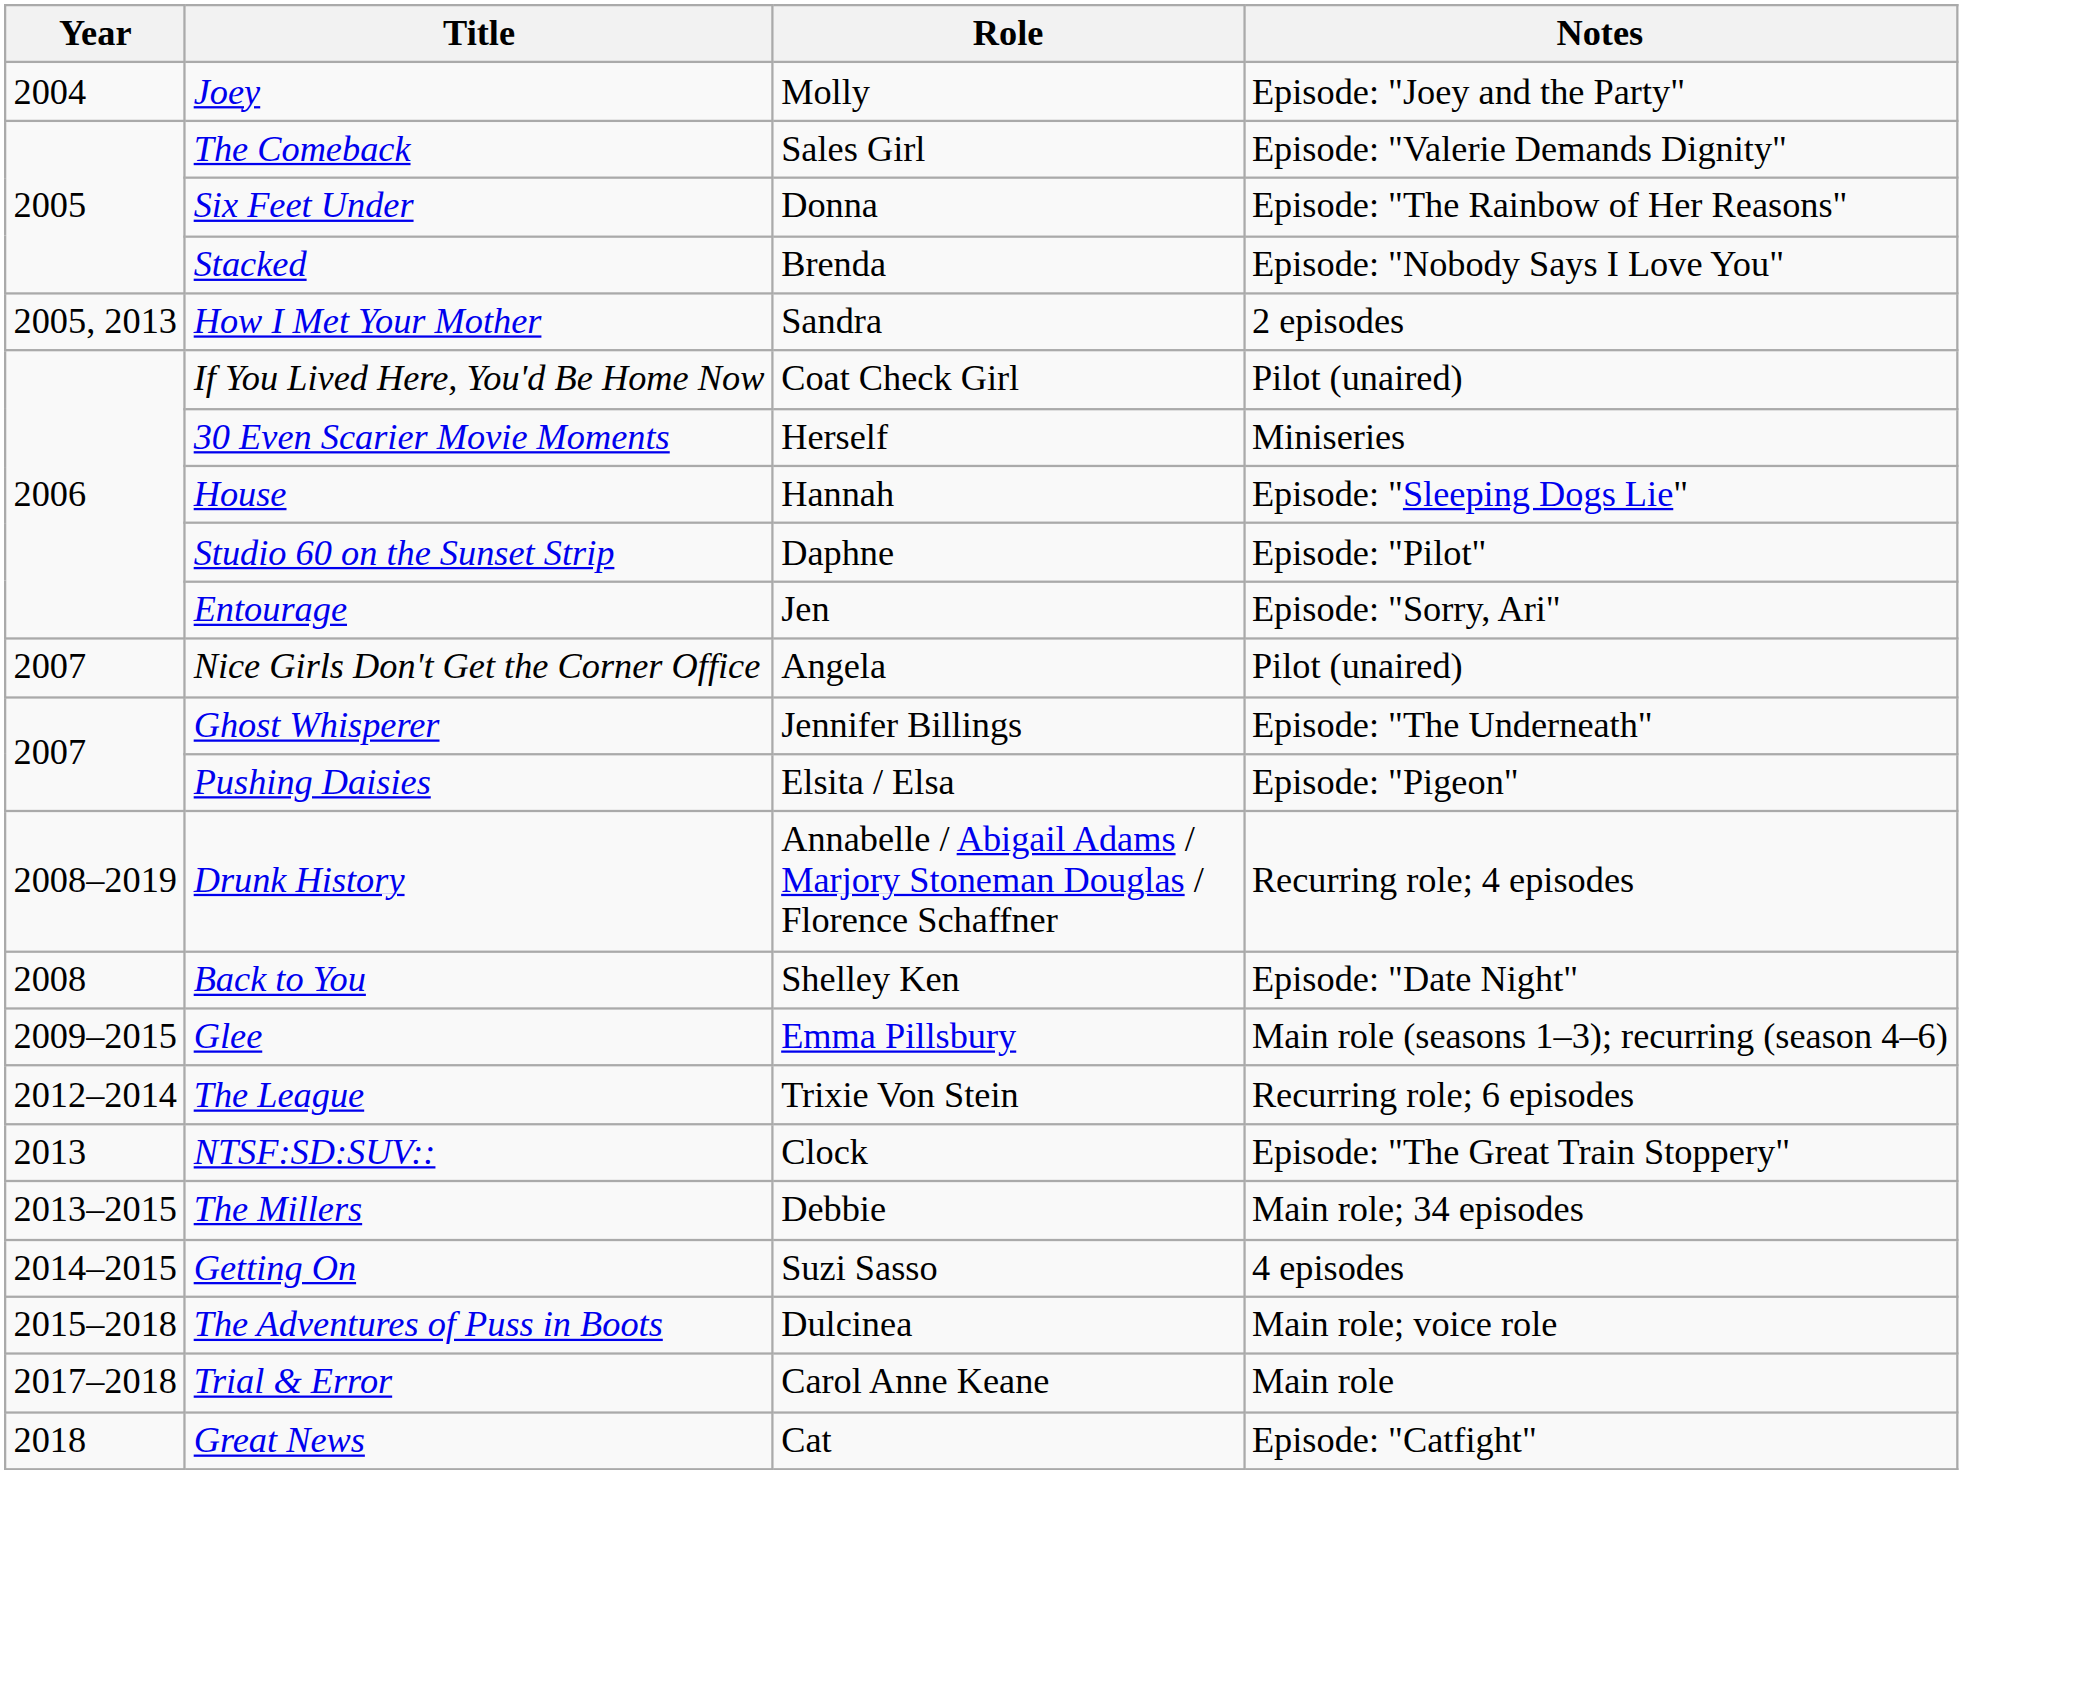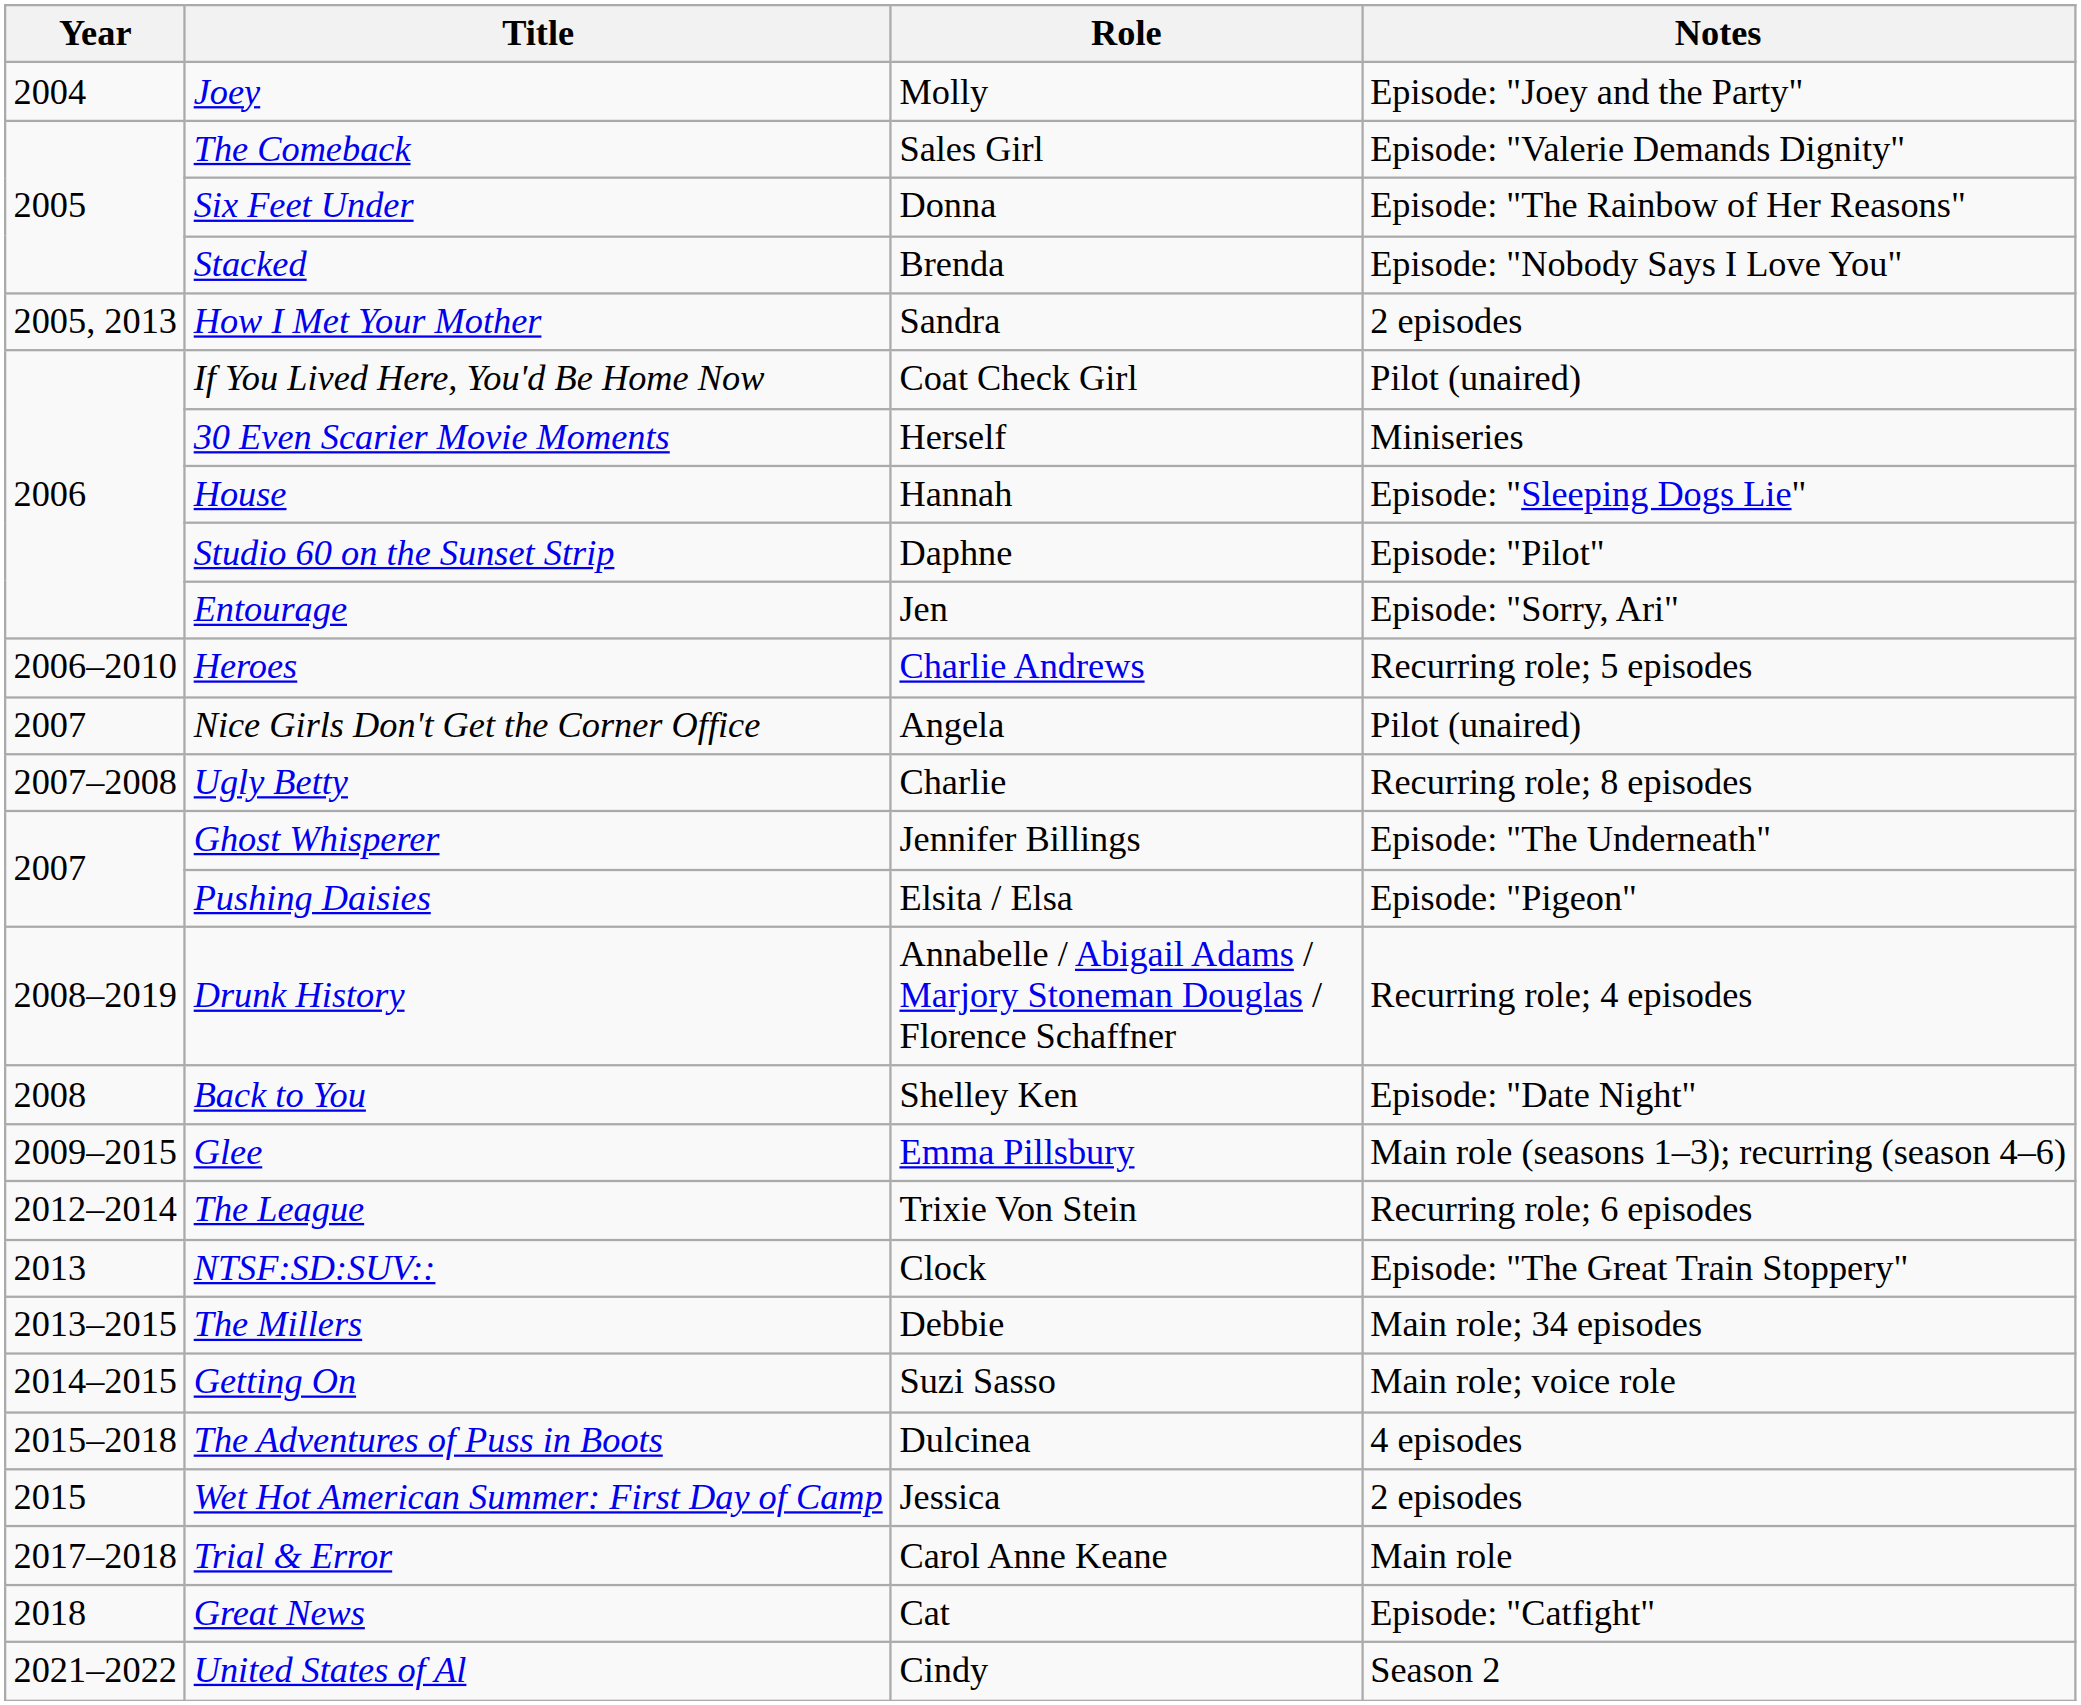 <table class="wikitable sortable">
 <tr>
 <th>Year</th>
 <th>Title</th>
 <th scope="col" width="200px">Role</th>
 <th class="unsortable">Notes</th>
 </tr>
 <tr>
 <td>2004</td>
 <td><em><a href='#'>Joey</a></em></td>
 <td>Molly</td>
 <td>Episode: "Joey and the Party"</td>
 </tr>
 <tr>
 <td rowspan=3>2005</td>
 <td><em><a href='#'>The Comeback</a></em></td>
 <td>Sales Girl</td>
 <td>Episode: "Valerie Demands Dignity"</td>
 </tr>
 <tr>
 <td><em><a href='#'>Six Feet Under</a></em></td>
 <td>Donna</td>
 <td>Episode: "The Rainbow of Her Reasons"</td>
 </tr>
 <tr>
 <td><em><a href='#'>Stacked</a></em></td>
 <td>Brenda</td>
 <td>Episode: "Nobody Says I Love You"</td>
 </tr>
 <tr>
 <td>2005, 2013</td>
 <td><em><a href='#'>How I Met Your Mother</a></em></td>
 <td>Sandra</td>
 <td>2 episodes</td>
 </tr>
 <tr>
 <td rowspan=5>2006</td>
 <td><em>If You Lived Here, You'd Be Home Now</em></td>
 <td>Coat Check Girl</td>
 <td>Pilot (unaired)</td>
 </tr>
 <tr>
 <td><em><a href='#'>30 Even Scarier Movie Moments</a></em></td>
 <td>Herself</td>
 <td>Miniseries</td>
 </tr>
 <tr>
 <td><em><a href='#'>House</a></em></td>
 <td>Hannah</td>
 <td>Episode: "<a href='#'>Sleeping Dogs Lie</a>"</td>
 </tr>
 <tr>
 <td><em><a href='#'>Studio 60 on the Sunset Strip</a></em></td>
 <td>Daphne</td>
 <td>Episode: "Pilot"</td>
 </tr>
 <tr>
 <td><em><a href='#'>Entourage</a></em></td>
 <td>Jen</td>
 <td>Episode: "Sorry, Ari"</td>
 </tr>
 <tr>
+<td>2006–2010</td>
+<td><em><a href='#'>Heroes</a></em></td>
+<td><a href='#'>Charlie Andrews</a></td>
+<td>Recurring role; 5 episodes</td>
+</tr>
+<tr>
 <td>2007</td>
 <td><em>Nice Girls Don't Get the Corner Office</em></td>
 <td>Angela</td>
 <td>Pilot (unaired)</td>
+</tr>
+<tr>
+<td>2007–2008</td>
+<td><em><a href='#'>Ugly Betty</a></em></td>
+<td>Charlie</td>
+<td>Recurring role; 8 episodes</td>
 </tr>
 <tr>
 <td rowspan="2">2007</td>
 <td><em><a href='#'>Ghost Whisperer</a></em></td>
 <td>Jennifer Billings</td>
 <td>Episode: "The Underneath"</td>
 </tr>
 <tr>
 <td><em><a href='#'>Pushing Daisies</a></em></td>
 <td>Elsita / Elsa</td>
 <td>Episode: "Pigeon"</td>
 </tr>
 <tr>
 <td>2008–2019</td>
 <td><em><a href='#'>Drunk History</a></em></td>
 <td>Annabelle / <a href='#'>Abigail Adams</a> / <a href='#'>Marjory Stoneman Douglas</a> / Florence Schaffner</td>
 <td>Recurring role; 4 episodes</td>
 </tr>
 <tr>
 <td>2008</td>
 <td><em><a href='#'>Back to You</a></em></td>
 <td>Shelley Ken</td>
 <td>Episode: "Date Night"</td>
 </tr>
 <tr>
 <td>2009–2015</td>
 <td><em><a href='#'>Glee</a></em></td>
 <td><a href='#'>Emma Pillsbury</a></td>
 <td>Main role (seasons 1–3); recurring (season 4–6)</td>
 </tr>
 <tr>
 <td>2012–2014</td>
 <td><em><a href='#'>The League</a></em></td>
 <td>Trixie Von Stein</td>
 <td>Recurring role; 6 episodes</td>
 </tr>
 <tr>
 <td>2013</td>
 <td><em><a href='#'>NTSF:SD:SUV::</a></em></td>
 <td>Clock</td>
 <td>Episode: "The Great Train Stoppery"</td>
 </tr>
 <tr>
 <td>2013–2015</td>
 <td><em><a href='#'>The Millers</a></em></td>
 <td>Debbie</td>
 <td>Main role; 34 episodes</td>
 </tr>
 <tr>
 <td>2014–2015</td>
 <td><em><a href='#'>Getting On</a></em></td>
 <td>Suzi Sasso</td>
-<td>4 episodes</td>
+<td>Main role; voice role</td>
 </tr>
 <tr>
 <td>2015–2018</td>
 <td><em><a href='#'>The Adventures of Puss in Boots</a></em></td>
 <td>Dulcinea</td>
-<td>Main role; voice role</td>
+<td>4 episodes</td>
+</tr>
+<tr>
+<td>2015</td>
+<td><em><a href='#'>Wet Hot American Summer: First Day of Camp</a></em></td>
+<td>Jessica</td>
+<td>2 episodes</td>
 </tr>
 <tr>
 <td>2017–2018</td>
 <td><em><a href='#'>Trial & Error</a></em></td>
 <td>Carol Anne Keane</td>
 <td>Main role</td>
 </tr>
 <tr>
 <td>2018</td>
 <td><em><a href='#'>Great News</a></em></td>
 <td>Cat</td>
 <td>Episode: "Catfight"</td>
 </tr>
+<tr>
+<td>2021–2022</td>
+<td><em><a href='#'>United States of Al</a></em></td>
+<td>Cindy</td>
+<td>Season 2</td>
+</tr>
 </table>
